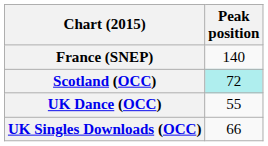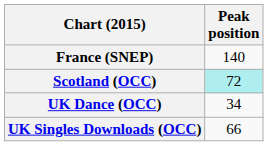 <table class="wikitable sortable plainrowheaders" style="text-align:center">
 <tr>
 <th scope="col">Chart (2015)</th>
 <th scope="col">Peak<br> position</th>
 </tr>
 <tr>
 <th scope="row">France (SNEP)</th>
 <td>140</td>
 </tr>
 <tr>
 <th scope="row"><a href='#'>Scotland</a> (<a href='#'>OCC</a>)</th>
 <td style="background: paleturquoise;">72</td>
 </tr>
 <tr>
 <th scope="row"><a href='#'>UK Dance</a> (<a href='#'>OCC</a>)</th>
-<td>55</td>
+<td>34</td>
 </tr>
 <tr>
 <th scope="row"><a href='#'>UK Singles Downloads</a> (<a href='#'>OCC</a>)</th>
 <td>66</td>
 </tr>
 </table>
